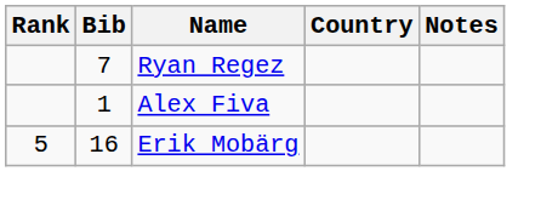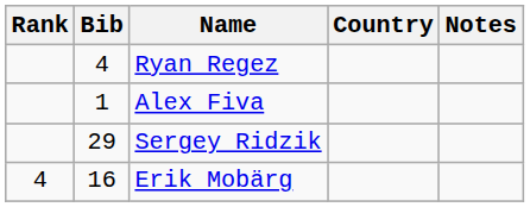 <table class="wikitable" style="text-align:center;">
 <tr>
 <th>Rank</th>
 <th>Bib</th>
 <th>Name</th>
 <th>Country</th>
 <th>Notes</th>
 </tr>
 <tr>
 <td></td>
-<td>7</td>
+<td>4</td>
 <td align=left><a href='#'>Ryan Regez</a></td>
 <td align=left></td>
 <td></td>
 </tr>
 <tr>
 <td></td>
 <td>1</td>
 <td align=left><a href='#'>Alex Fiva</a></td>
 <td align=left></td>
 <td></td>
 </tr>
 <tr>
-<td>5</td>
+<td></td>
+<td>29</td>
+<td align=left><a href='#'>Sergey Ridzik</a></td>
+<td align=left></td>
+<td></td>
+</tr>
+<tr>
+<td>4</td>
 <td>16</td>
 <td align=left><a href='#'>Erik Mobärg</a></td>
 <td align=left></td>
 <td></td>
 </tr>
 </table>
